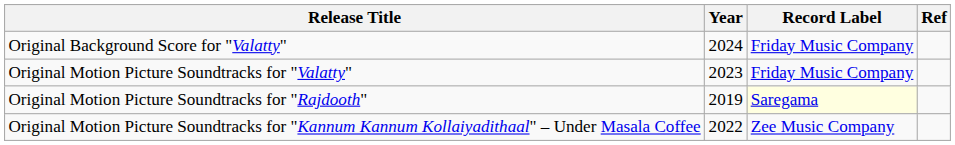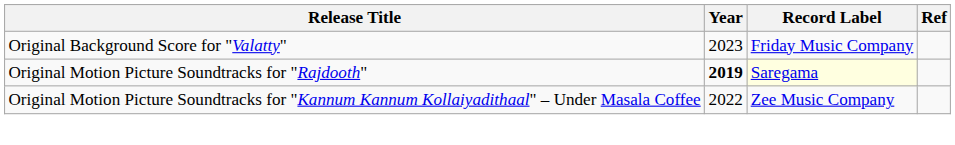 <table class="wikitable">
 <tr>
 <th>Release Title</th>
 <th>Year</th>
 <th>Record Label</th>
 <th>Ref</th>
 </tr>
 <tr>
 <td>Original Background Score for "<em><a href='#'>Valatty</a></em>"</td>
-<td>2024</td>
-<td><a href='#'>Friday Music Company</a></td>
-<td></td>
-</tr>
-<tr>
-<td>Original Motion Picture Soundtracks for "<em><a href='#'>Valatty</a></em>"</td>
 <td>2023</td>
 <td><a href='#'>Friday Music Company</a></td>
 <td></td>
 </tr>
 <tr>
 <td>Original Motion Picture Soundtracks for "<em><a href='#'>Rajdooth</a></em>"</td>
-<td>2019</td>
+<td><strong>2019</strong></td>
 <td style="background: lightyellow;"><a href='#'>Saregama</a></td>
 <td></td>
 </tr>
 <tr>
 <td>Original Motion Picture Soundtracks for "<em><a href='#'>Kannum Kannum Kollaiyadithaal</a></em>" – Under <a href='#'>Masala Coffee</a></td>
 <td>2022</td>
 <td><a href='#'>Zee Music Company</a></td>
 <td></td>
 </tr>
 </table>
